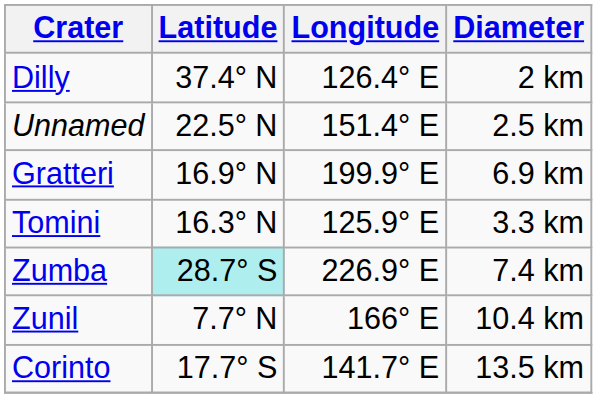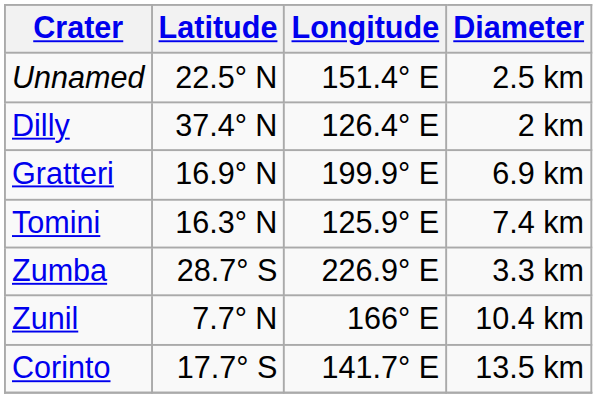 <table class="wikitable">
 <tr>
 <th bgcolor="#EEEEEE"><a href='#'>Crater</a></th>
 <th bgcolor="#EEEEEE"><a href='#'>Latitude</a></th>
 <th bgcolor="#EEEEEE"><a href='#'>Longitude</a></th>
 <th bgcolor="#EEEEEE"><a href='#'>Diameter</a></th>
 </tr>
 <tr>
+<td><em>Unnamed</em></td>
+<td align="right">22.5° N</td>
+<td align="right">151.4° E</td>
+<td align="right">2.5 km</td>
+</tr>
+<tr>
 <td><a href='#'>Dilly</a></td>
 <td align="right">37.4° N</td>
 <td align="right">126.4° E</td>
 <td align="right">2 km</td>
-</tr>
-<tr>
-<td><em>Unnamed</em></td>
-<td align="right">22.5° N</td>
-<td align="right">151.4° E</td>
-<td align="right">2.5 km</td>
 </tr>
 <tr>
 <td><a href='#'>Gratteri</a></td>
 <td align="right">16.9° N</td>
 <td align="right">199.9° E</td>
 <td align="right">6.9 km</td>
 </tr>
 <tr>
 <td><a href='#'>Tomini</a></td>
 <td align="right">16.3° N</td>
 <td align="right">125.9° E</td>
-<td align="right">3.3 km</td>
+<td align="right">7.4 km</td>
 </tr>
 <tr>
 <td><a href='#'>Zumba</a></td>
-<td align="right" style="background: paleturquoise;">28.7° S</td>
+<td align="right">28.7° S</td>
 <td align="right">226.9° E</td>
-<td align="right">7.4 km</td>
+<td align="right">3.3 km</td>
 </tr>
 <tr>
 <td><a href='#'>Zunil</a></td>
 <td align="right">7.7° N</td>
 <td align="right">166° E</td>
 <td align="right">10.4 km</td>
 </tr>
 <tr>
 <td><a href='#'>Corinto</a></td>
 <td align="right">17.7° S</td>
 <td align="right">141.7° E</td>
 <td align="right">13.5 km</td>
 </tr>
 <tr>
 </tr>
 </table>
